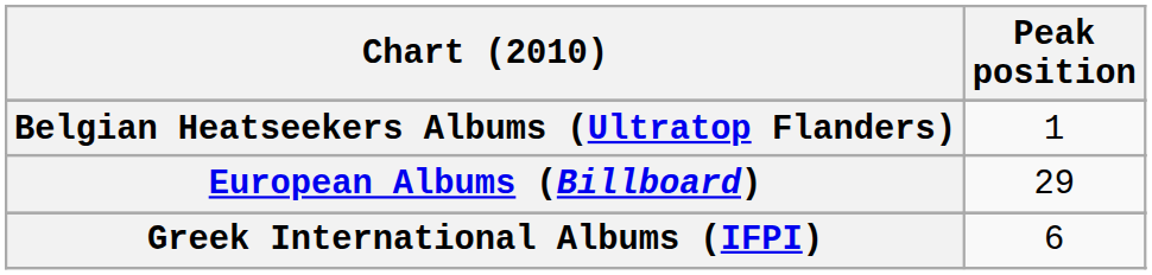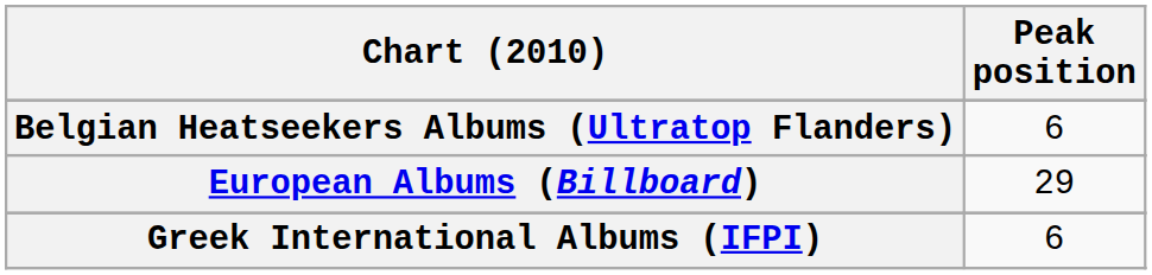 <table class="wikitable sortable plainrowheaders" style="text-align:center">
 <tr>
 <th scope="col">Chart (2010)</th>
 <th scope="col">Peak<br>position</th>
 </tr>
 <tr>
 </tr>
 <tr>
 </tr>
 <tr>
 <th scope="row">Belgian Heatseekers Albums (<a href='#'>Ultratop</a> Flanders)</th>
-<td>1</td>
+<td>6</td>
 </tr>
 <tr>
 </tr>
 <tr>
 </tr>
 <tr>
 <th scope="row"><a href='#'>European Albums</a> (<em><a href='#'>Billboard</a></em>)</th>
 <td>29</td>
 </tr>
 <tr>
 </tr>
 <tr>
 <th scope="row">Greek International Albums (<a href='#'>IFPI</a>)</th>
 <td>6</td>
 </tr>
 <tr>
 </tr>
 <tr>
 </tr>
 <tr>
 </tr>
 <tr>
 </tr>
 </table>
